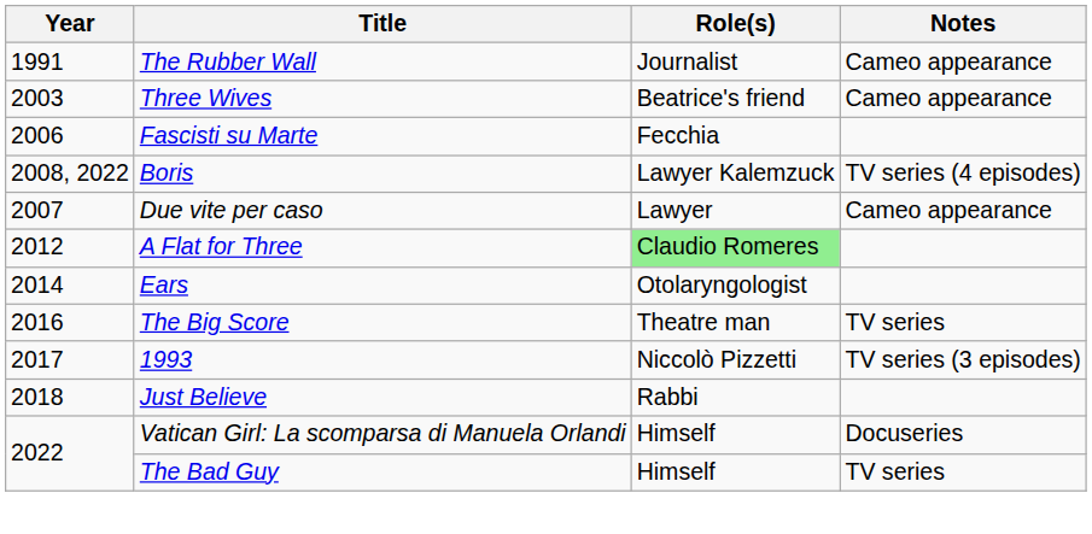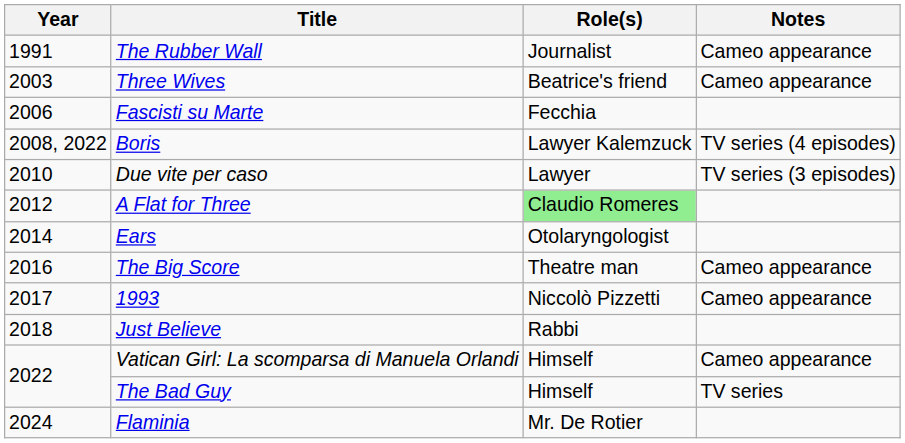 <table class="wikitable plainrowheaders sortable">
 <tr>
 <th scope="col">Year</th>
 <th scope="col">Title</th>
 <th scope="col">Role(s)</th>
 <th scope="col" class="unsortable">Notes</th>
 </tr>
 <tr>
 <td>1991</td>
 <td><em><a href='#'>The Rubber Wall</a></em></td>
 <td>Journalist</td>
 <td>Cameo appearance</td>
 </tr>
 <tr>
 <td>2003</td>
 <td><em><a href='#'>Three Wives</a></em></td>
 <td>Beatrice's friend</td>
 <td>Cameo appearance</td>
 </tr>
 <tr>
 <td>2006</td>
 <td><em><a href='#'>Fascisti su Marte</a></em></td>
 <td>Fecchia</td>
 <td></td>
 </tr>
 <tr>
 <td>2008, 2022</td>
 <td><em><a href='#'>Boris</a></em></td>
 <td>Lawyer Kalemzuck</td>
 <td>TV series (4 episodes)</td>
 </tr>
 <tr>
-<td>2007</td>
+<td>2010</td>
 <td><em>Due vite per caso</em></td>
 <td>Lawyer</td>
-<td>Cameo appearance</td>
+<td>TV series (3 episodes)</td>
 </tr>
 <tr>
 <td>2012</td>
 <td><em><a href='#'>A Flat for Three</a></em></td>
 <td style="background: lightgreen;">Claudio Romeres</td>
 <td></td>
 </tr>
 <tr>
 <td>2014</td>
 <td><em><a href='#'>Ears</a></em></td>
 <td>Otolaryngologist</td>
 <td></td>
 </tr>
 <tr>
 <td>2016</td>
 <td><em><a href='#'>The Big Score</a></em></td>
 <td>Theatre man</td>
-<td>TV series </td>
+<td>Cameo appearance</td>
 </tr>
 <tr>
 <td>2017</td>
 <td><em><a href='#'>1993</a></em></td>
 <td>Niccolò Pizzetti</td>
-<td>TV series (3 episodes)</td>
+<td>Cameo appearance</td>
 </tr>
 <tr>
 <td>2018</td>
 <td><em><a href='#'>Just Believe</a></em></td>
 <td>Rabbi</td>
 <td></td>
 </tr>
 <tr>
 <td rowspan="2">2022</td>
 <td><em>Vatican Girl: La scomparsa di Manuela Orlandi</em></td>
 <td>Himself</td>
-<td>Docuseries</td>
+<td>Cameo appearance</td>
 </tr>
 <tr>
 <td><em><a href='#'>The Bad Guy</a></em></td>
 <td>Himself</td>
 <td>TV series </td>
 </tr>
+<tr>
+<td>2024</td>
+<td><em><a href='#'>Flaminia</a></em></td>
+<td>Mr. De Rotier</td>
+<td></td>
+</tr>
 </table>
